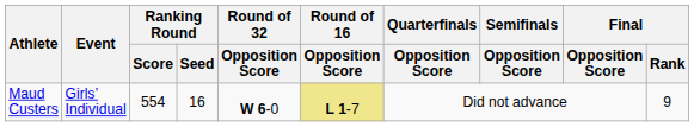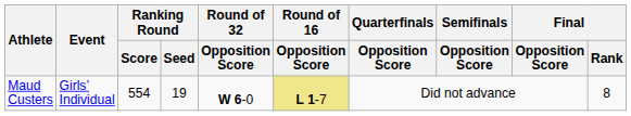 <table class="wikitable" border="1" style="font-size:90%">
 <tr>
 <th rowspan=2>Athlete</th>
 <th rowspan=2>Event</th>
 <th colspan=2>Ranking Round</th>
 <th>Round of 32</th>
 <th>Round of 16</th>
 <th>Quarterfinals</th>
 <th>Semifinals</th>
 <th colspan=2>Final</th>
 </tr>
 <tr>
 <th>Score</th>
 <th>Seed</th>
 <th>Opposition<br>Score</th>
 <th>Opposition<br>Score</th>
 <th>Opposition<br>Score</th>
 <th>Opposition<br>Score</th>
 <th>Opposition<br>Score</th>
 <th>Rank</th>
 </tr>
 <tr>
 <td><a href='#'>Maud Custers</a></td>
 <td><a href='#'>Girls’ Individual</a></td>
 <td align=center>554</td>
-<td align=center>16</td>
+<td align=center>19</td>
 <td align=center> <br> <strong>W</strong> <strong>6</strong>-0</td>
 <td align=center style="background: khaki;"> <br> <strong>L</strong> <strong>1</strong>-7</td>
 <td colspan=3 align=center>Did not advance</td>
-<td align=center>9</td>
+<td align=center>8</td>
 </tr>
 </table>
